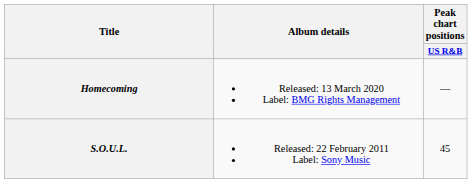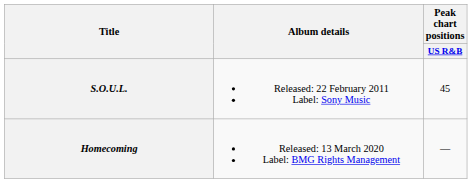 <table class="wikitable plainrowheaders" style="text-align:center;">
 <tr>
 <th scope="col" rowspan="2" style="width:20em;">Title</th>
 <th scope="col" rowspan="2" style="width:20em;">Album details</th>
 <th scope="col" colspan="1">Peak chart positions</th>
 </tr>
 <tr>
 <th scope="col" style="width:3em;font-size:90%;"><a href='#'>US R&B</a><br></th>
 </tr>
 <tr>
+<th scope="row"><em>S.O.U.L.</em></th>
+<td><br><ul><li>Released: 22 February 2011</li><li>Label: <a href='#'>Sony Music</a></li></ul></td>
+<td align="center">45</td>
+</tr>
+<tr>
 <th scope="row"><em>Homecoming</em></th>
 <td><br><ul><li>Released: 13 March 2020</li><li>Label: <a href='#'>BMG Rights Management</a></li></ul></td>
 <td align="center">—</td>
 </tr>
-<tr>
-<th scope="row"><em>S.O.U.L.</em></th>
-<td><br><ul><li>Released: 22 February 2011</li><li>Label: <a href='#'>Sony Music</a></li></ul></td>
-<td align="center">45</td>
-</tr>
 </table>
